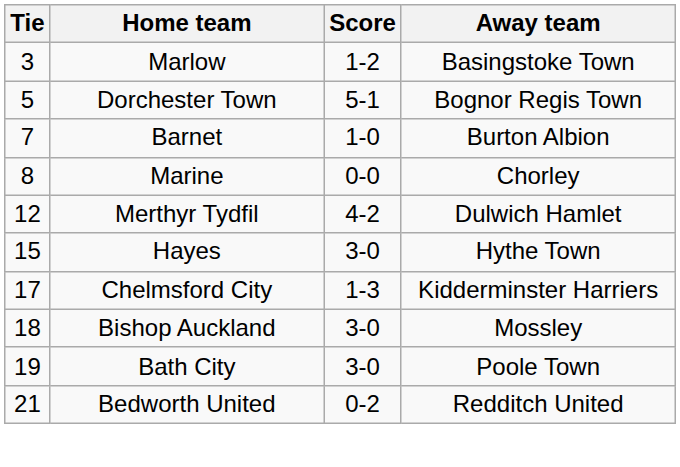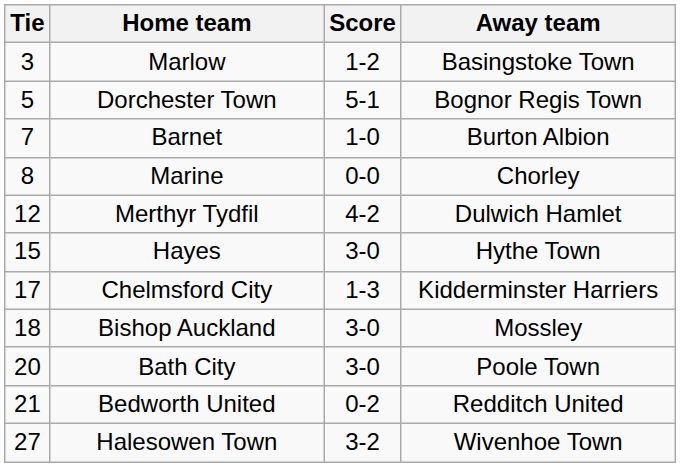 <table class="wikitable" style="text-align:center;">
 <tr>
 <th width=20>Tie</th>
 <th width=175>Home team</th>
 <th width=20>Score</th>
 <th width=175>Away team</th>
 </tr>
 <tr>
 <td>3</td>
 <td>Marlow</td>
 <td>1-2</td>
 <td>Basingstoke Town</td>
 </tr>
 <tr>
 <td>5</td>
 <td>Dorchester Town</td>
 <td>5-1</td>
 <td>Bognor Regis Town</td>
 </tr>
 <tr>
 <td>7</td>
 <td>Barnet</td>
 <td>1-0</td>
 <td>Burton Albion</td>
 </tr>
 <tr>
 <td>8</td>
 <td>Marine</td>
 <td>0-0</td>
 <td>Chorley</td>
 </tr>
 <tr>
 <td>12</td>
 <td>Merthyr Tydfil</td>
 <td>4-2</td>
 <td>Dulwich Hamlet</td>
 </tr>
 <tr>
 <td>15</td>
 <td>Hayes</td>
 <td>3-0</td>
 <td>Hythe Town</td>
 </tr>
 <tr>
 <td>17</td>
 <td>Chelmsford City</td>
 <td>1-3</td>
 <td>Kidderminster Harriers</td>
 </tr>
 <tr>
 <td>18</td>
 <td>Bishop Auckland</td>
 <td>3-0</td>
 <td>Mossley</td>
 </tr>
 <tr>
-<td>19</td>
+<td>20</td>
 <td>Bath City</td>
 <td>3-0</td>
 <td>Poole Town</td>
 </tr>
 <tr>
 <td>21</td>
 <td>Bedworth United</td>
 <td>0-2</td>
 <td>Redditch United</td>
 </tr>
+<tr>
+<td>27</td>
+<td>Halesowen Town</td>
+<td>3-2</td>
+<td>Wivenhoe Town</td>
+</tr>
 </table>
